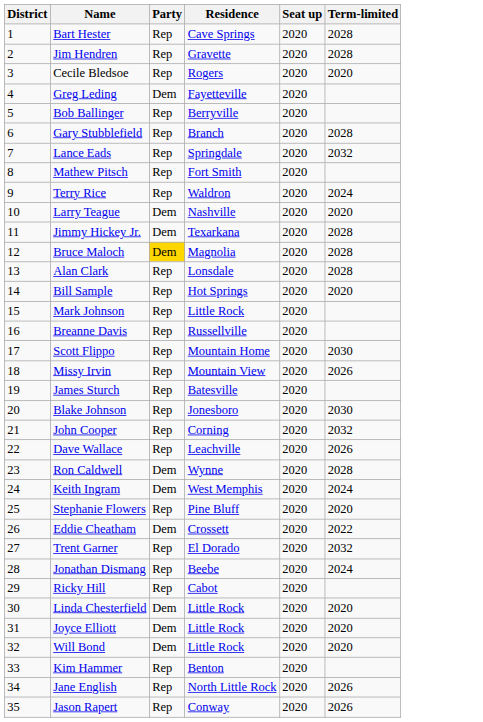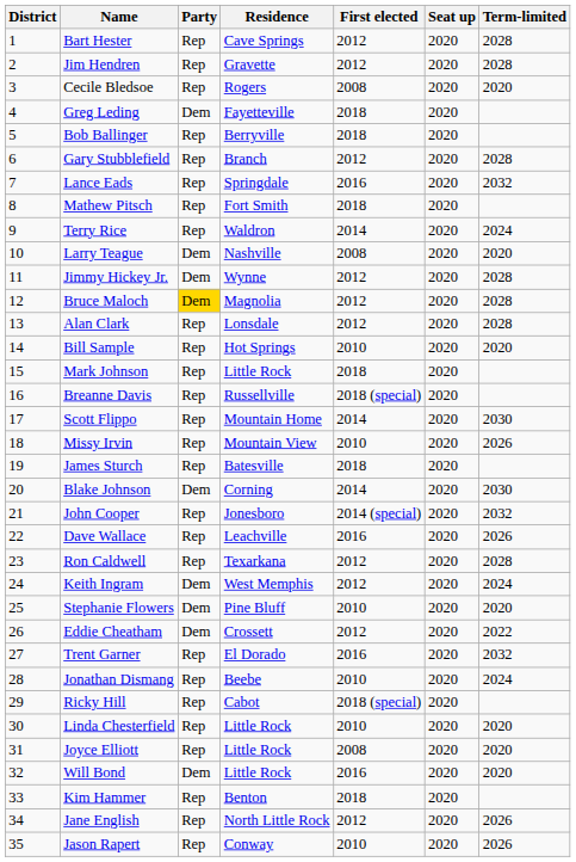 <table class="wikitable sortable">
 <tr>
 <th>District</th>
 <th>Name</th>
 <th>Party</th>
 <th>Residence</th>
+<th>First elected</th>
 <th>Seat up</th>
 <th>Term-limited</th>
 </tr>
 <tr>
 <td>1</td>
 <td><a href='#'>Bart Hester</a></td>
 <td>Rep</td>
 <td><a href='#'>Cave Springs</a></td>
+<td>2012</td>
 <td>2020</td>
 <td>2028</td>
 </tr>
 <tr>
 <td>2</td>
 <td><a href='#'>Jim Hendren</a></td>
 <td>Rep</td>
 <td><a href='#'>Gravette</a></td>
+<td>2012</td>
 <td>2020</td>
 <td>2028</td>
 </tr>
 <tr>
 <td>3</td>
 <td>Cecile Bledsoe</td>
 <td>Rep</td>
 <td><a href='#'>Rogers</a></td>
+<td>2008</td>
 <td>2020</td>
 <td>2020</td>
 </tr>
 <tr>
 <td>4</td>
 <td><a href='#'>Greg Leding</a></td>
 <td>Dem</td>
 <td><a href='#'>Fayetteville</a></td>
+<td>2018</td>
 <td>2020</td>
 <td></td>
 </tr>
 <tr>
 <td>5</td>
 <td><a href='#'>Bob Ballinger</a></td>
 <td>Rep</td>
 <td><a href='#'>Berryville</a></td>
+<td>2018</td>
 <td>2020</td>
 <td></td>
 </tr>
 <tr>
 <td>6</td>
 <td><a href='#'>Gary Stubblefield</a></td>
 <td>Rep</td>
 <td><a href='#'>Branch</a></td>
+<td>2012</td>
 <td>2020</td>
 <td>2028</td>
 </tr>
 <tr>
 <td>7</td>
 <td><a href='#'>Lance Eads</a></td>
 <td>Rep</td>
 <td><a href='#'>Springdale</a></td>
+<td>2016</td>
 <td>2020</td>
 <td>2032</td>
 </tr>
 <tr>
 <td>8</td>
 <td><a href='#'>Mathew Pitsch</a></td>
 <td>Rep</td>
 <td><a href='#'>Fort Smith</a></td>
+<td>2018</td>
 <td>2020</td>
 <td></td>
 </tr>
 <tr>
 <td>9</td>
 <td><a href='#'>Terry Rice</a></td>
 <td>Rep</td>
 <td><a href='#'>Waldron</a></td>
+<td>2014</td>
 <td>2020</td>
 <td>2024</td>
 </tr>
 <tr>
 <td>10</td>
 <td><a href='#'>Larry Teague</a></td>
 <td>Dem</td>
 <td><a href='#'>Nashville</a></td>
+<td>2008</td>
 <td>2020</td>
 <td>2020</td>
 </tr>
 <tr>
 <td>11</td>
 <td><a href='#'>Jimmy Hickey Jr.</a></td>
 <td>Dem</td>
-<td><a href='#'>Texarkana</a></td>
+<td><a href='#'>Wynne</a></td>
+<td>2012</td>
 <td>2020</td>
 <td>2028</td>
 </tr>
 <tr>
 <td>12</td>
 <td><a href='#'>Bruce Maloch</a></td>
 <td style="background: gold;">Dem</td>
 <td><a href='#'>Magnolia</a></td>
+<td>2012</td>
 <td>2020</td>
 <td>2028</td>
 </tr>
 <tr>
 <td>13</td>
 <td><a href='#'>Alan Clark</a></td>
 <td>Rep</td>
 <td><a href='#'>Lonsdale</a></td>
+<td>2012</td>
 <td>2020</td>
 <td>2028</td>
 </tr>
 <tr>
 <td>14</td>
 <td><a href='#'>Bill Sample</a></td>
 <td>Rep</td>
 <td><a href='#'>Hot Springs</a></td>
+<td>2010</td>
 <td>2020</td>
 <td>2020</td>
 </tr>
 <tr>
 <td>15</td>
 <td><a href='#'>Mark Johnson</a></td>
 <td>Rep</td>
 <td><a href='#'>Little Rock</a></td>
+<td>2018</td>
 <td>2020</td>
 <td></td>
 </tr>
 <tr>
 <td>16</td>
 <td><a href='#'>Breanne Davis</a></td>
 <td>Rep</td>
 <td><a href='#'>Russellville</a></td>
+<td>2018 (<a href='#'>special</a>)</td>
 <td>2020</td>
 <td></td>
 </tr>
 <tr>
 <td>17</td>
 <td><a href='#'>Scott Flippo</a></td>
 <td>Rep</td>
 <td><a href='#'>Mountain Home</a></td>
+<td>2014</td>
 <td>2020</td>
 <td>2030</td>
 </tr>
 <tr>
 <td>18</td>
 <td><a href='#'>Missy Irvin</a></td>
 <td>Rep</td>
 <td><a href='#'>Mountain View</a></td>
+<td>2010</td>
 <td>2020</td>
 <td>2026</td>
 </tr>
 <tr>
 <td>19</td>
 <td><a href='#'>James Sturch</a></td>
 <td>Rep</td>
 <td><a href='#'>Batesville</a></td>
+<td>2018</td>
 <td>2020</td>
 <td></td>
 </tr>
 <tr>
 <td>20</td>
 <td><a href='#'>Blake Johnson</a></td>
-<td>Rep</td>
-<td><a href='#'>Jonesboro</a></td>
+<td>Dem</td>
+<td><a href='#'>Corning</a></td>
+<td>2014</td>
 <td>2020</td>
 <td>2030</td>
 </tr>
 <tr>
 <td>21</td>
 <td><a href='#'>John Cooper</a></td>
 <td>Rep</td>
-<td><a href='#'>Corning</a></td>
+<td><a href='#'>Jonesboro</a></td>
+<td>2014 (<a href='#'>special</a>)</td>
 <td>2020</td>
 <td>2032</td>
 </tr>
 <tr>
 <td>22</td>
 <td><a href='#'>Dave Wallace</a></td>
 <td>Rep</td>
 <td><a href='#'>Leachville</a></td>
+<td>2016</td>
 <td>2020</td>
 <td>2026</td>
 </tr>
 <tr>
 <td>23</td>
 <td><a href='#'>Ron Caldwell</a></td>
-<td>Dem</td>
-<td><a href='#'>Wynne</a></td>
+<td>Rep</td>
+<td><a href='#'>Texarkana</a></td>
+<td>2012</td>
 <td>2020</td>
 <td>2028</td>
 </tr>
 <tr>
 <td>24</td>
 <td><a href='#'>Keith Ingram</a></td>
 <td>Dem</td>
 <td><a href='#'>West Memphis</a></td>
+<td>2012</td>
 <td>2020</td>
 <td>2024</td>
 </tr>
 <tr>
 <td>25</td>
 <td><a href='#'>Stephanie Flowers</a></td>
-<td>Rep</td>
+<td>Dem</td>
 <td><a href='#'>Pine Bluff</a></td>
+<td>2010</td>
 <td>2020</td>
 <td>2020</td>
 </tr>
 <tr>
 <td>26</td>
 <td><a href='#'>Eddie Cheatham</a></td>
 <td>Dem</td>
 <td><a href='#'>Crossett</a></td>
+<td>2012</td>
 <td>2020</td>
 <td>2022</td>
 </tr>
 <tr>
 <td>27</td>
 <td><a href='#'>Trent Garner</a></td>
 <td>Rep</td>
 <td><a href='#'>El Dorado</a></td>
+<td>2016</td>
 <td>2020</td>
 <td>2032</td>
 </tr>
 <tr>
 <td>28</td>
 <td><a href='#'>Jonathan Dismang</a></td>
 <td>Rep</td>
 <td><a href='#'>Beebe</a></td>
+<td>2010</td>
 <td>2020</td>
 <td>2024</td>
 </tr>
 <tr>
 <td>29</td>
 <td><a href='#'>Ricky Hill</a></td>
 <td>Rep</td>
 <td><a href='#'>Cabot</a></td>
+<td>2018 (<a href='#'>special</a>)</td>
 <td>2020</td>
 <td></td>
 </tr>
 <tr>
 <td>30</td>
 <td><a href='#'>Linda Chesterfield</a></td>
-<td>Dem</td>
+<td>Rep</td>
 <td><a href='#'>Little Rock</a></td>
+<td>2010</td>
 <td>2020</td>
 <td>2020</td>
 </tr>
 <tr>
 <td>31</td>
 <td><a href='#'>Joyce Elliott</a></td>
-<td>Dem</td>
+<td>Rep</td>
 <td><a href='#'>Little Rock</a></td>
+<td>2008</td>
 <td>2020</td>
 <td>2020</td>
 </tr>
 <tr>
 <td>32</td>
 <td><a href='#'>Will Bond</a></td>
 <td>Dem</td>
 <td><a href='#'>Little Rock</a></td>
+<td>2016</td>
 <td>2020</td>
 <td>2020</td>
 </tr>
 <tr>
 <td>33</td>
 <td><a href='#'>Kim Hammer</a></td>
 <td>Rep</td>
 <td><a href='#'>Benton</a></td>
+<td>2018</td>
 <td>2020</td>
 <td></td>
 </tr>
 <tr>
 <td>34</td>
 <td><a href='#'>Jane English</a></td>
 <td>Rep</td>
 <td><a href='#'>North Little Rock</a></td>
+<td>2012</td>
 <td>2020</td>
 <td>2026</td>
 </tr>
 <tr>
 <td>35</td>
 <td><a href='#'>Jason Rapert</a></td>
 <td>Rep</td>
 <td><a href='#'>Conway</a></td>
+<td>2010</td>
 <td>2020</td>
 <td>2026</td>
 </tr>
 </table>
